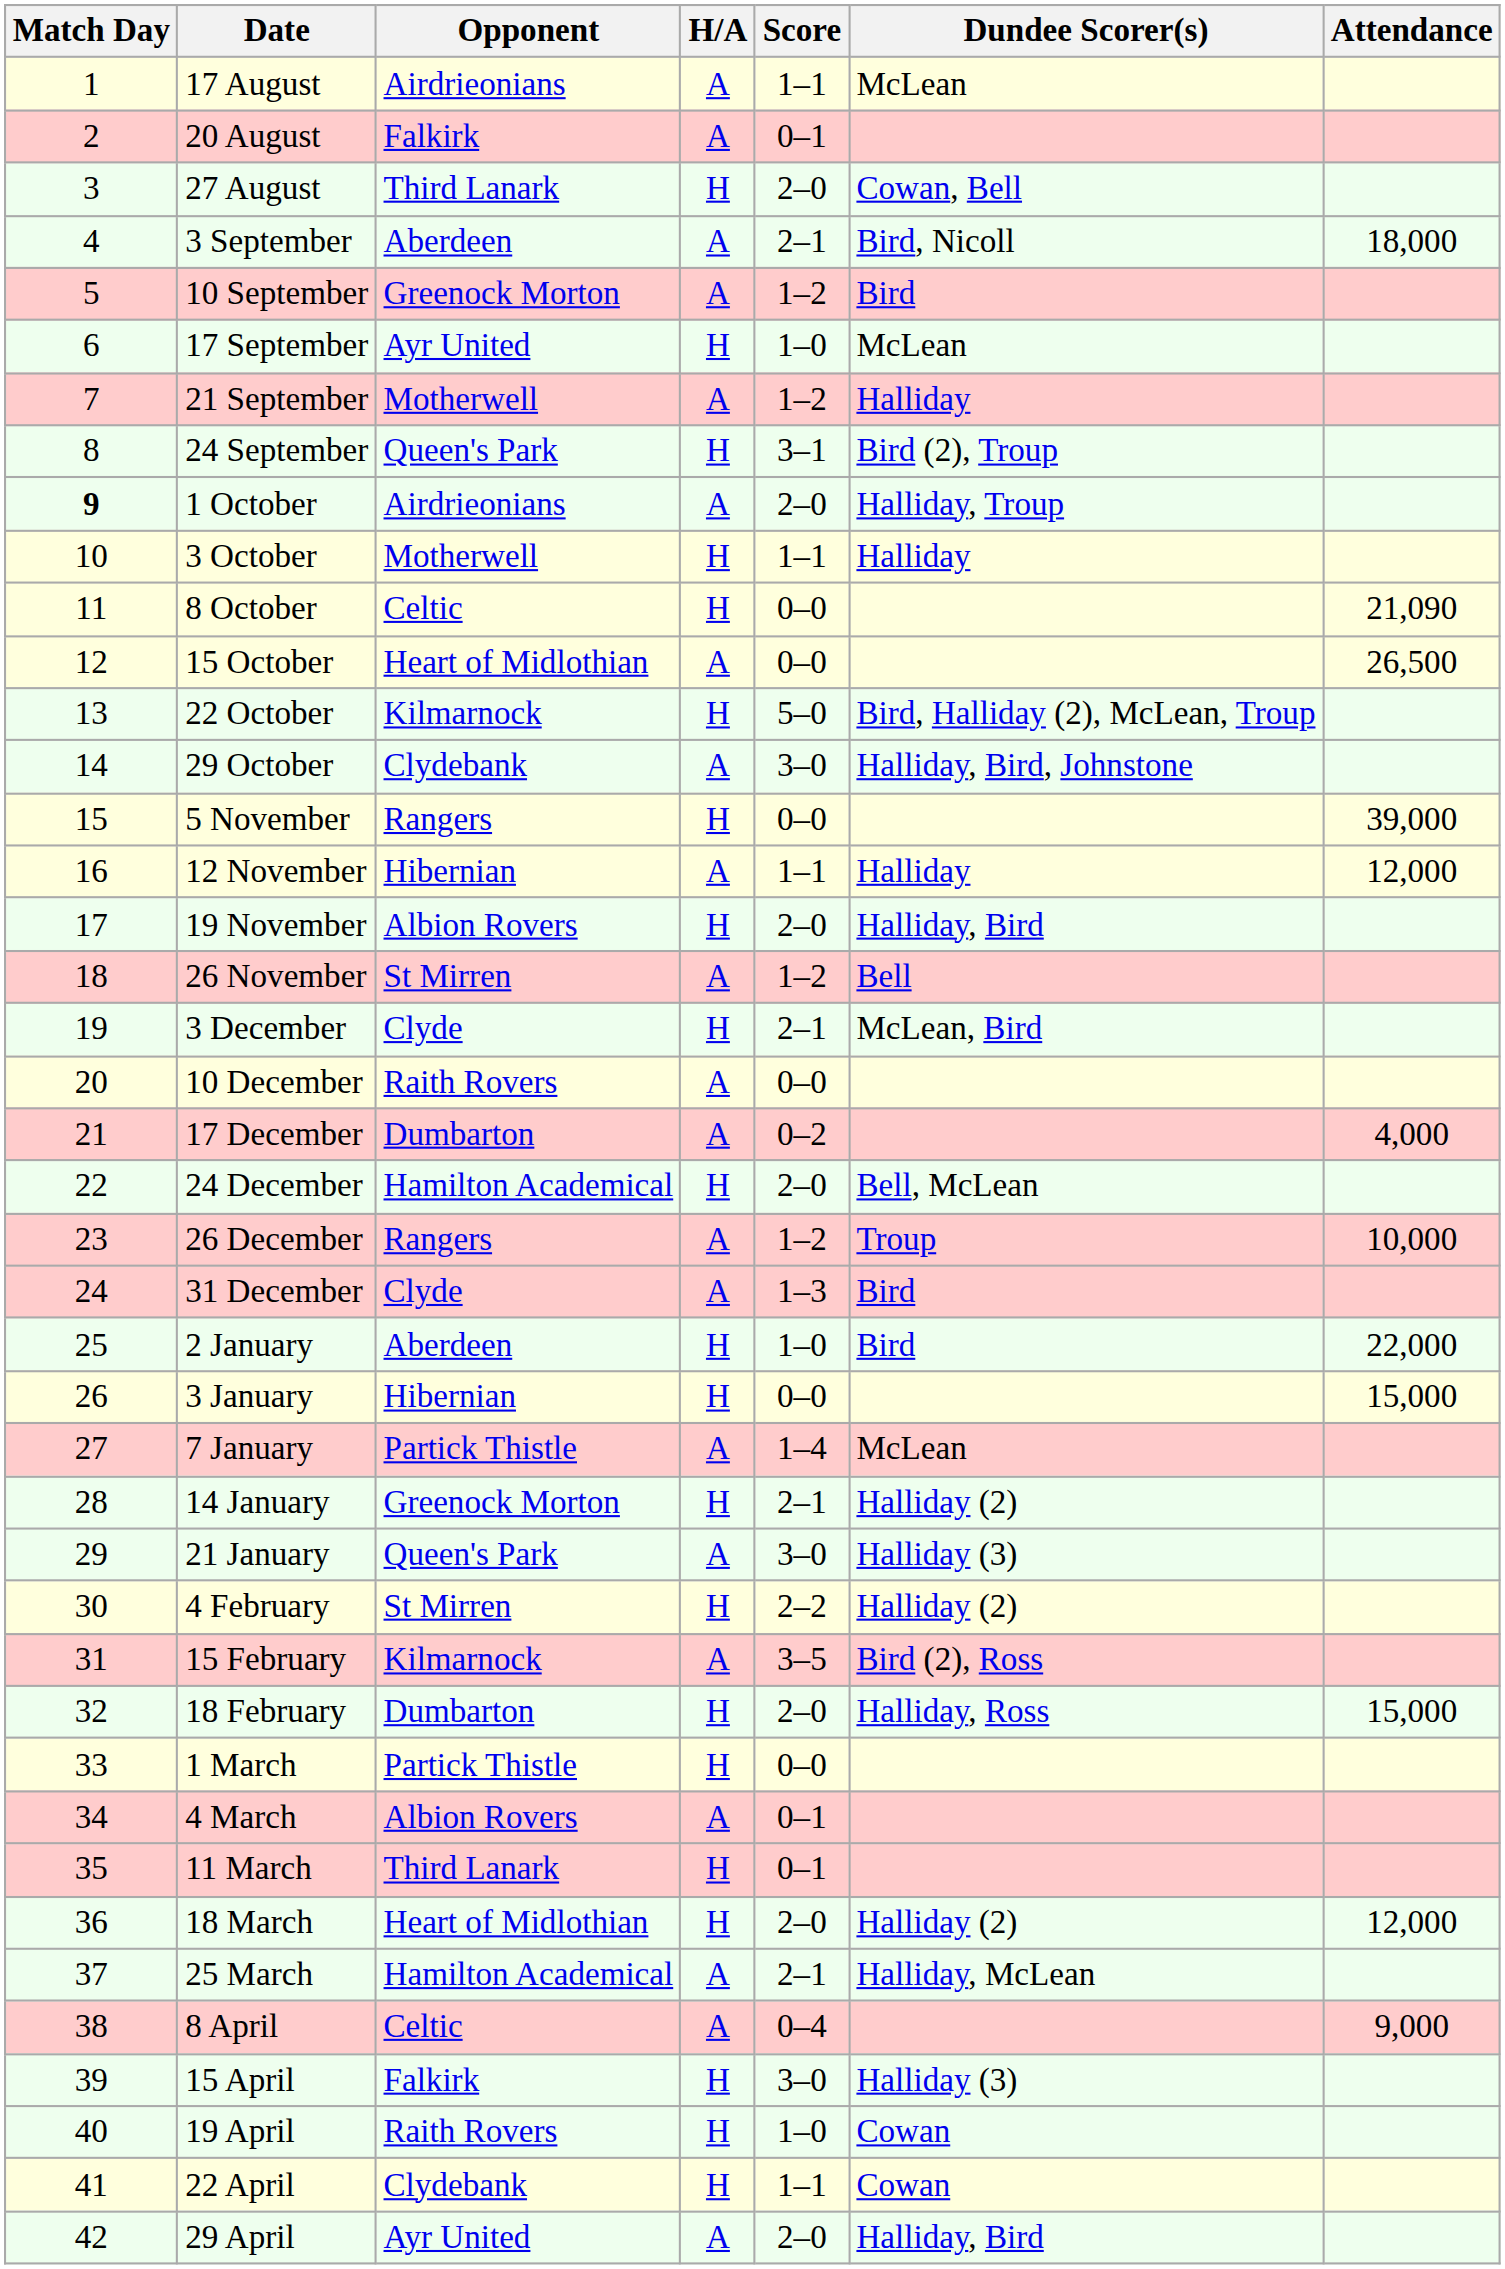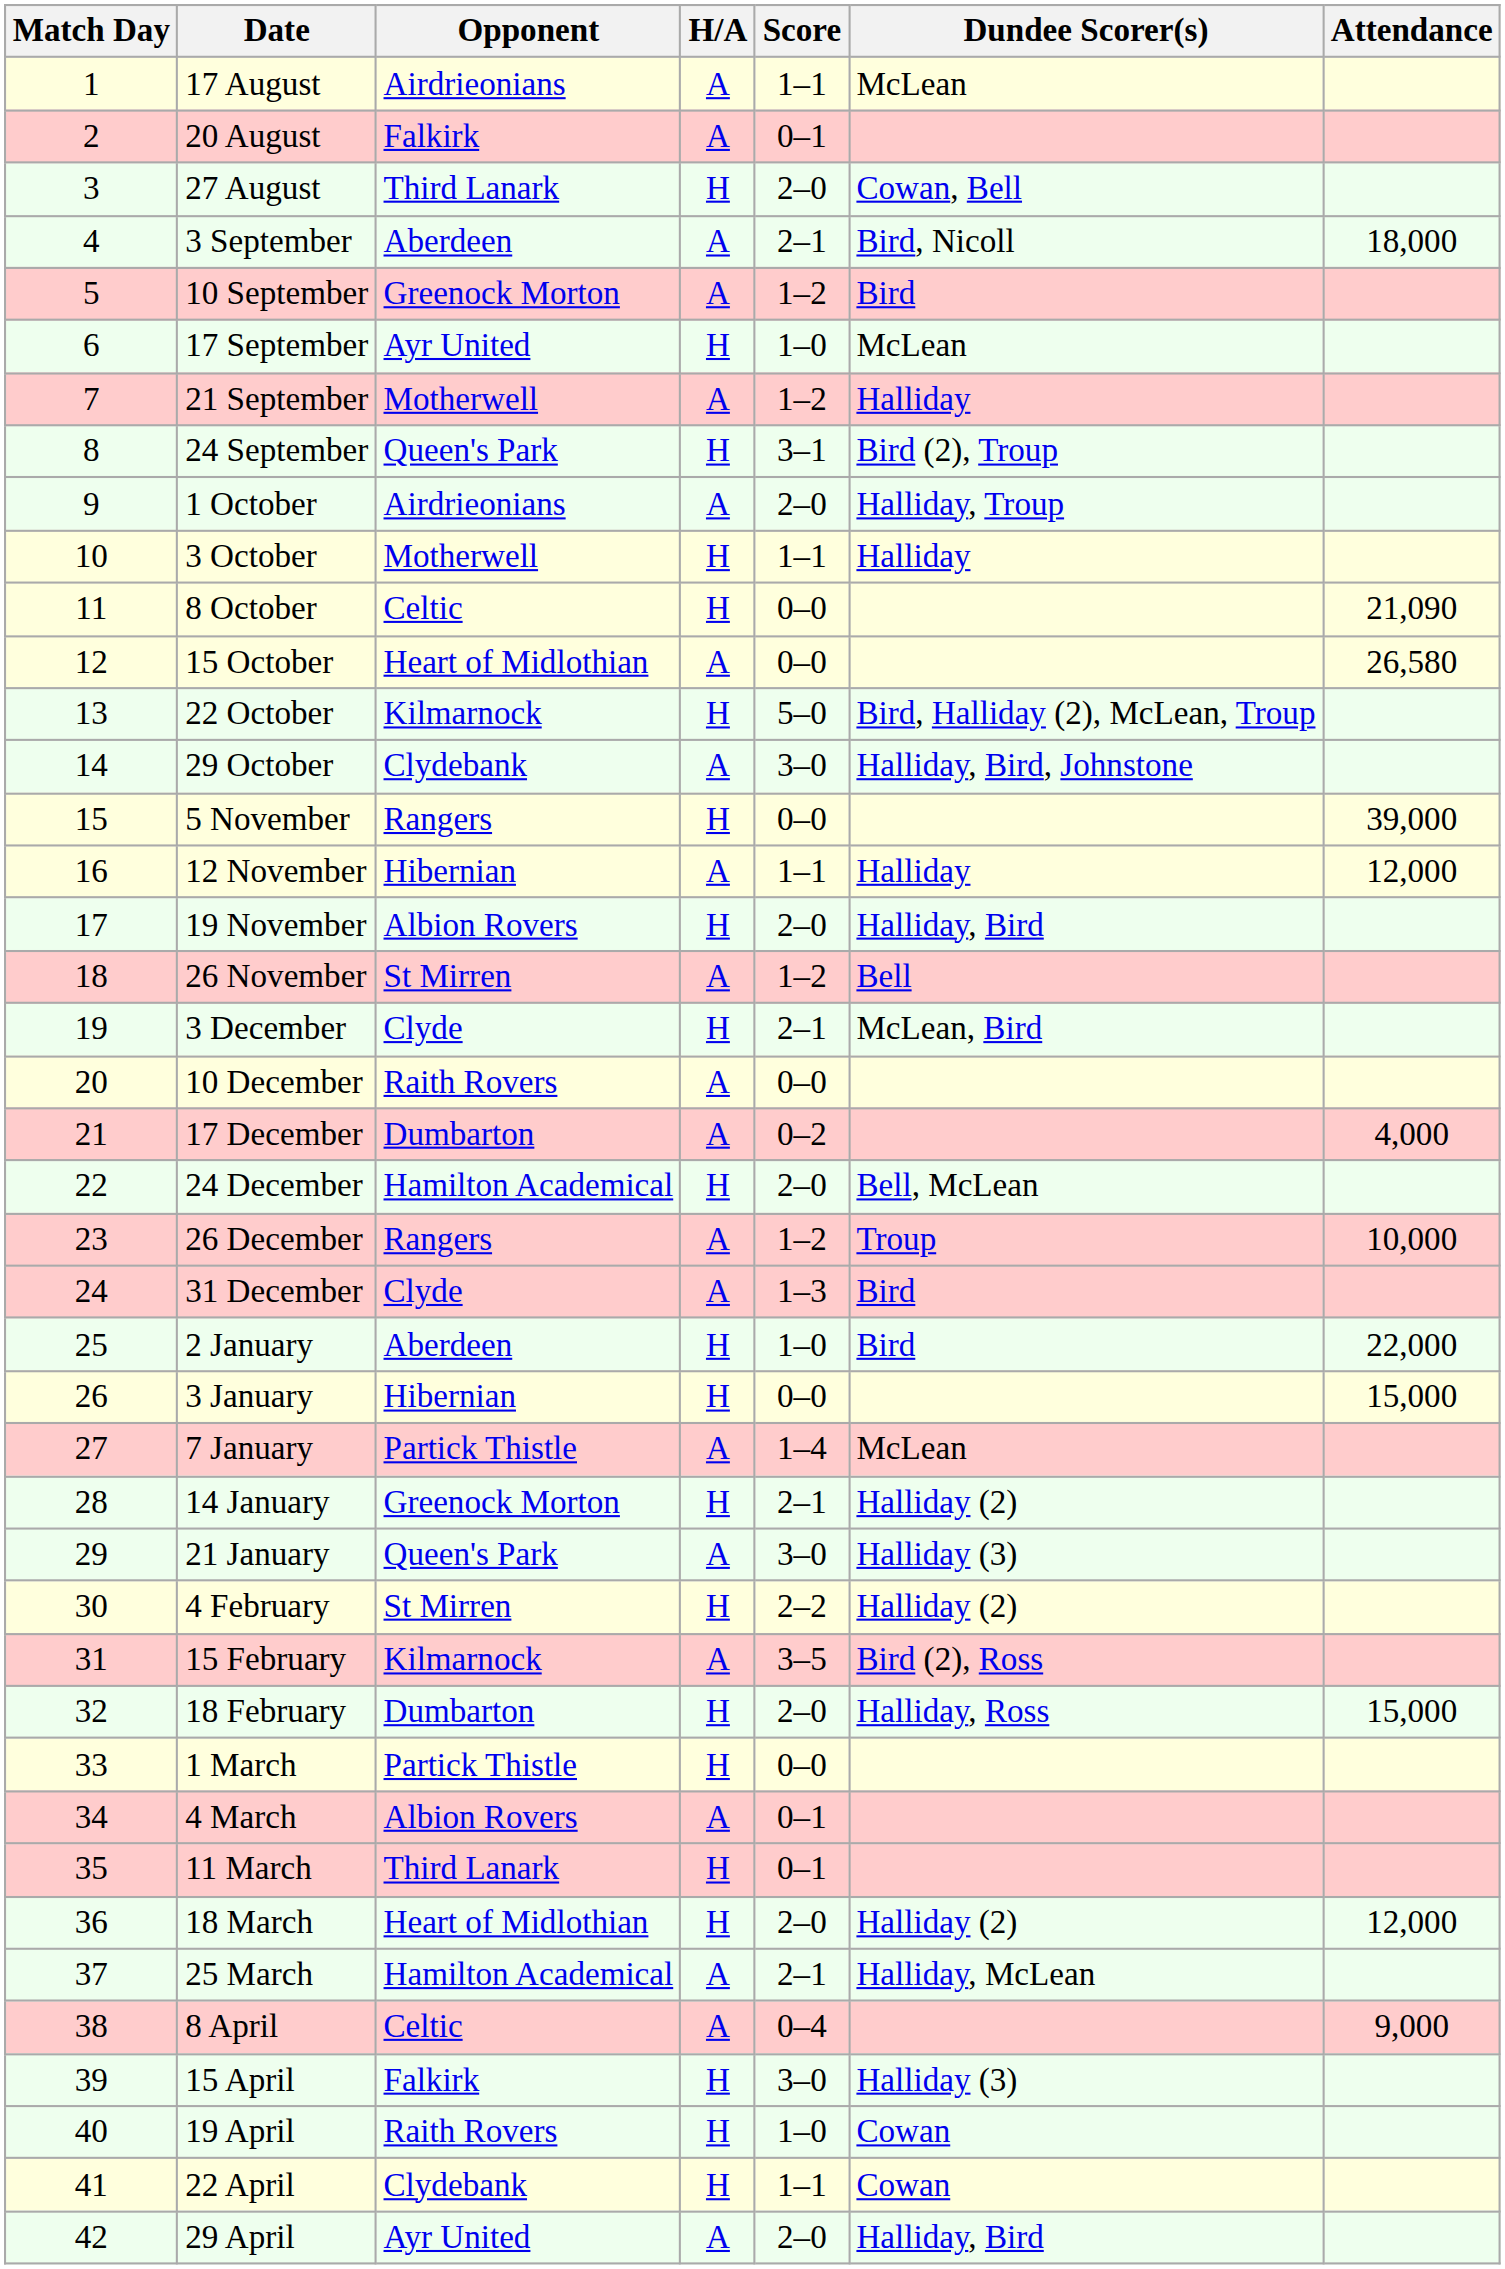 <table class="wikitable" style="text-align:center">
 <tr>
 <th>Match Day</th>
 <th>Date</th>
 <th>Opponent</th>
 <th>H/A</th>
 <th>Score</th>
 <th>Dundee Scorer(s)</th>
 <th>Attendance</th>
 </tr>
 <tr bgcolor="#FFFFDD">
 <td>1</td>
 <td align="left">17 August</td>
 <td align="left"><a href='#'>Airdrieonians</a></td>
 <td><a href='#'>A</a></td>
 <td>1–1</td>
 <td align="left">McLean</td>
 <td></td>
 </tr>
 <tr bgcolor="#FFCCCC">
 <td>2</td>
 <td align="left">20 August</td>
 <td align="left"><a href='#'>Falkirk</a></td>
 <td><a href='#'>A</a></td>
 <td>0–1</td>
 <td align="left"></td>
 <td></td>
 </tr>
 <tr bgcolor="#EEFFEE">
 <td>3</td>
 <td align="left">27 August</td>
 <td align="left"><a href='#'>Third Lanark</a></td>
 <td><a href='#'>H</a></td>
 <td>2–0</td>
 <td align="left"><a href='#'>Cowan</a>, <a href='#'>Bell</a></td>
 <td></td>
 </tr>
 <tr bgcolor="#EEFFEE">
 <td>4</td>
 <td align="left">3 September</td>
 <td align="left"><a href='#'>Aberdeen</a></td>
 <td><a href='#'>A</a></td>
 <td>2–1</td>
 <td align="left"><a href='#'>Bird</a>, Nicoll</td>
 <td>18,000</td>
 </tr>
 <tr bgcolor="#FFCCCC">
 <td>5</td>
 <td align="left">10 September</td>
 <td align="left"><a href='#'>Greenock Morton</a></td>
 <td><a href='#'>A</a></td>
 <td>1–2</td>
 <td align="left"><a href='#'>Bird</a></td>
 <td></td>
 </tr>
 <tr bgcolor="#EEFFEE">
 <td>6</td>
 <td align="left">17 September</td>
 <td align="left"><a href='#'>Ayr United</a></td>
 <td><a href='#'>H</a></td>
 <td>1–0</td>
 <td align="left">McLean</td>
 <td></td>
 </tr>
 <tr bgcolor="#FFCCCC">
 <td>7</td>
 <td align="left">21 September</td>
 <td align="left"><a href='#'>Motherwell</a></td>
 <td><a href='#'>A</a></td>
 <td>1–2</td>
 <td align="left"><a href='#'>Halliday</a></td>
 <td></td>
 </tr>
 <tr bgcolor="#EEFFEE">
 <td>8</td>
 <td align="left">24 September</td>
 <td align="left"><a href='#'>Queen's Park</a></td>
 <td><a href='#'>H</a></td>
 <td>3–1</td>
 <td align="left"><a href='#'>Bird</a> (2), <a href='#'>Troup</a></td>
 <td></td>
 </tr>
 <tr bgcolor="#EEFFEE">
-<td><strong>9</strong></td>
+<td>9</td>
 <td align="left">1 October</td>
 <td align="left"><a href='#'>Airdrieonians</a></td>
 <td><a href='#'>A</a></td>
 <td>2–0</td>
 <td align="left"><a href='#'>Halliday</a>, <a href='#'>Troup</a></td>
 <td></td>
 </tr>
 <tr bgcolor="#FFFFDD">
 <td>10</td>
 <td align="left">3 October</td>
 <td align="left"><a href='#'>Motherwell</a></td>
 <td><a href='#'>H</a></td>
 <td>1–1</td>
 <td align="left"><a href='#'>Halliday</a></td>
 <td></td>
 </tr>
 <tr bgcolor="#FFFFDD">
 <td>11</td>
 <td align="left">8 October</td>
 <td align="left"><a href='#'>Celtic</a></td>
 <td><a href='#'>H</a></td>
 <td>0–0</td>
 <td align="left"></td>
 <td>21,090</td>
 </tr>
 <tr bgcolor="#FFFFDD">
 <td>12</td>
 <td align="left">15 October</td>
 <td align="left"><a href='#'>Heart of Midlothian</a></td>
 <td><a href='#'>A</a></td>
 <td>0–0</td>
 <td align="left"></td>
-<td>26,500</td>
+<td>26,580</td>
 </tr>
 <tr bgcolor="#EEFFEE">
 <td>13</td>
 <td align="left">22 October</td>
 <td align="left"><a href='#'>Kilmarnock</a></td>
 <td><a href='#'>H</a></td>
 <td>5–0</td>
 <td align="left"><a href='#'>Bird</a>, <a href='#'>Halliday</a> (2), McLean, <a href='#'>Troup</a></td>
 <td></td>
 </tr>
 <tr bgcolor="#EEFFEE">
 <td>14</td>
 <td align="left">29 October</td>
 <td align="left"><a href='#'>Clydebank</a></td>
 <td><a href='#'>A</a></td>
 <td>3–0</td>
 <td align="left"><a href='#'>Halliday</a>, <a href='#'>Bird</a>, <a href='#'>Johnstone</a></td>
 <td></td>
 </tr>
 <tr bgcolor="#FFFFDD">
 <td>15</td>
 <td align="left">5 November</td>
 <td align="left"><a href='#'>Rangers</a></td>
 <td><a href='#'>H</a></td>
 <td>0–0</td>
 <td align="left"></td>
 <td>39,000</td>
 </tr>
 <tr bgcolor="#FFFFDD">
 <td>16</td>
 <td align="left">12 November</td>
 <td align="left"><a href='#'>Hibernian</a></td>
 <td><a href='#'>A</a></td>
 <td>1–1</td>
 <td align="left"><a href='#'>Halliday</a></td>
 <td>12,000</td>
 </tr>
 <tr bgcolor="#EEFFEE">
 <td>17</td>
 <td align="left">19 November</td>
 <td align="left"><a href='#'>Albion Rovers</a></td>
 <td><a href='#'>H</a></td>
 <td>2–0</td>
 <td align="left"><a href='#'>Halliday</a>, <a href='#'>Bird</a></td>
 <td></td>
 </tr>
 <tr bgcolor="#FFCCCC">
 <td>18</td>
 <td align="left">26 November</td>
 <td align="left"><a href='#'>St Mirren</a></td>
 <td><a href='#'>A</a></td>
 <td>1–2</td>
 <td align="left"><a href='#'>Bell</a></td>
 <td></td>
 </tr>
 <tr bgcolor="#EEFFEE">
 <td>19</td>
 <td align="left">3 December</td>
 <td align="left"><a href='#'>Clyde</a></td>
 <td><a href='#'>H</a></td>
 <td>2–1</td>
 <td align="left">McLean, <a href='#'>Bird</a></td>
 <td></td>
 </tr>
 <tr bgcolor="#FFFFDD">
 <td>20</td>
 <td align="left">10 December</td>
 <td align="left"><a href='#'>Raith Rovers</a></td>
 <td><a href='#'>A</a></td>
 <td>0–0</td>
 <td align="left"></td>
 <td></td>
 </tr>
 <tr bgcolor="#FFCCCC">
 <td>21</td>
 <td align="left">17 December</td>
 <td align="left"><a href='#'>Dumbarton</a></td>
 <td><a href='#'>A</a></td>
 <td>0–2</td>
 <td align="left"></td>
 <td>4,000</td>
 </tr>
 <tr bgcolor="#EEFFEE">
 <td>22</td>
 <td align="left">24 December</td>
 <td align="left"><a href='#'>Hamilton Academical</a></td>
 <td><a href='#'>H</a></td>
 <td>2–0</td>
 <td align="left"><a href='#'>Bell</a>, McLean</td>
 <td></td>
 </tr>
 <tr bgcolor="#FFCCCC">
 <td>23</td>
 <td align="left">26 December</td>
 <td align="left"><a href='#'>Rangers</a></td>
 <td><a href='#'>A</a></td>
 <td>1–2</td>
 <td align="left"><a href='#'>Troup</a></td>
 <td>10,000</td>
 </tr>
 <tr bgcolor="#FFCCCC">
 <td>24</td>
 <td align="left">31 December</td>
 <td align="left"><a href='#'>Clyde</a></td>
 <td><a href='#'>A</a></td>
 <td>1–3</td>
 <td align="left"><a href='#'>Bird</a></td>
 <td></td>
 </tr>
 <tr bgcolor="#EEFFEE">
 <td>25</td>
 <td align="left">2 January</td>
 <td align="left"><a href='#'>Aberdeen</a></td>
 <td><a href='#'>H</a></td>
 <td>1–0</td>
 <td align="left"><a href='#'>Bird</a></td>
 <td>22,000</td>
 </tr>
 <tr bgcolor="#FFFFDD">
 <td>26</td>
 <td align="left">3 January</td>
 <td align="left"><a href='#'>Hibernian</a></td>
 <td><a href='#'>H</a></td>
 <td>0–0</td>
 <td align="left"></td>
 <td>15,000</td>
 </tr>
 <tr bgcolor="#FFCCCC">
 <td>27</td>
 <td align="left">7 January</td>
 <td align="left"><a href='#'>Partick Thistle</a></td>
 <td><a href='#'>A</a></td>
 <td>1–4</td>
 <td align="left">McLean</td>
 <td></td>
 </tr>
 <tr bgcolor="#EEFFEE">
 <td>28</td>
 <td align="left">14 January</td>
 <td align="left"><a href='#'>Greenock Morton</a></td>
 <td><a href='#'>H</a></td>
 <td>2–1</td>
 <td align="left"><a href='#'>Halliday</a> (2)</td>
 <td></td>
 </tr>
 <tr bgcolor="#EEFFEE">
 <td>29</td>
 <td align="left">21 January</td>
 <td align="left"><a href='#'>Queen's Park</a></td>
 <td><a href='#'>A</a></td>
 <td>3–0</td>
 <td align="left"><a href='#'>Halliday</a> (3)</td>
 <td></td>
 </tr>
 <tr bgcolor="#FFFFDD">
 <td>30</td>
 <td align="left">4 February</td>
 <td align="left"><a href='#'>St Mirren</a></td>
 <td><a href='#'>H</a></td>
 <td>2–2</td>
 <td align="left"><a href='#'>Halliday</a> (2)</td>
 <td></td>
 </tr>
 <tr bgcolor="#FFCCCC">
 <td>31</td>
 <td align="left">15 February</td>
 <td align="left"><a href='#'>Kilmarnock</a></td>
 <td><a href='#'>A</a></td>
 <td>3–5</td>
 <td align="left"><a href='#'>Bird</a> (2), <a href='#'>Ross</a></td>
 <td></td>
 </tr>
 <tr bgcolor="#EEFFEE">
 <td>32</td>
 <td align="left">18 February</td>
 <td align="left"><a href='#'>Dumbarton</a></td>
 <td><a href='#'>H</a></td>
 <td>2–0</td>
 <td align="left"><a href='#'>Halliday</a>, <a href='#'>Ross</a></td>
 <td>15,000</td>
 </tr>
 <tr bgcolor="#FFFFDD">
 <td>33</td>
 <td align="left">1 March</td>
 <td align="left"><a href='#'>Partick Thistle</a></td>
 <td><a href='#'>H</a></td>
 <td>0–0</td>
 <td align="left"></td>
 <td></td>
 </tr>
 <tr bgcolor="#FFCCCC">
 <td>34</td>
 <td align="left">4 March</td>
 <td align="left"><a href='#'>Albion Rovers</a></td>
 <td><a href='#'>A</a></td>
 <td>0–1</td>
 <td align="left"></td>
 <td></td>
 </tr>
 <tr bgcolor="#FFCCCC">
 <td>35</td>
 <td align="left">11 March</td>
 <td align="left"><a href='#'>Third Lanark</a></td>
 <td><a href='#'>H</a></td>
 <td>0–1</td>
 <td align="left"></td>
 <td></td>
 </tr>
 <tr bgcolor="#EEFFEE">
 <td>36</td>
 <td align="left">18 March</td>
 <td align="left"><a href='#'>Heart of Midlothian</a></td>
 <td><a href='#'>H</a></td>
 <td>2–0</td>
 <td align="left"><a href='#'>Halliday</a> (2)</td>
 <td>12,000</td>
 </tr>
 <tr bgcolor="#EEFFEE">
 <td>37</td>
 <td align="left">25 March</td>
 <td align="left"><a href='#'>Hamilton Academical</a></td>
 <td><a href='#'>A</a></td>
 <td>2–1</td>
 <td align="left"><a href='#'>Halliday</a>, McLean</td>
 <td></td>
 </tr>
 <tr bgcolor="#FFCCCC">
 <td>38</td>
 <td align="left">8 April</td>
 <td align="left"><a href='#'>Celtic</a></td>
 <td><a href='#'>A</a></td>
 <td>0–4</td>
 <td align="left"></td>
 <td>9,000</td>
 </tr>
 <tr bgcolor="#EEFFEE">
 <td>39</td>
 <td align="left">15 April</td>
 <td align="left"><a href='#'>Falkirk</a></td>
 <td><a href='#'>H</a></td>
 <td>3–0</td>
 <td align="left"><a href='#'>Halliday</a> (3)</td>
 <td></td>
 </tr>
 <tr bgcolor="#EEFFEE">
 <td>40</td>
 <td align="left">19 April</td>
 <td align="left"><a href='#'>Raith Rovers</a></td>
 <td><a href='#'>H</a></td>
 <td>1–0</td>
 <td align="left"><a href='#'>Cowan</a></td>
 <td></td>
 </tr>
 <tr bgcolor="#FFFFDD">
 <td>41</td>
 <td align="left">22 April</td>
 <td align="left"><a href='#'>Clydebank</a></td>
 <td><a href='#'>H</a></td>
 <td>1–1</td>
 <td align="left"><a href='#'>Cowan</a></td>
 <td></td>
 </tr>
 <tr bgcolor="#EEFFEE">
 <td>42</td>
 <td align="left">29 April</td>
 <td align="left"><a href='#'>Ayr United</a></td>
 <td><a href='#'>A</a></td>
 <td>2–0</td>
 <td align="left"><a href='#'>Halliday</a>, <a href='#'>Bird</a></td>
 <td></td>
 </tr>
 </table>
